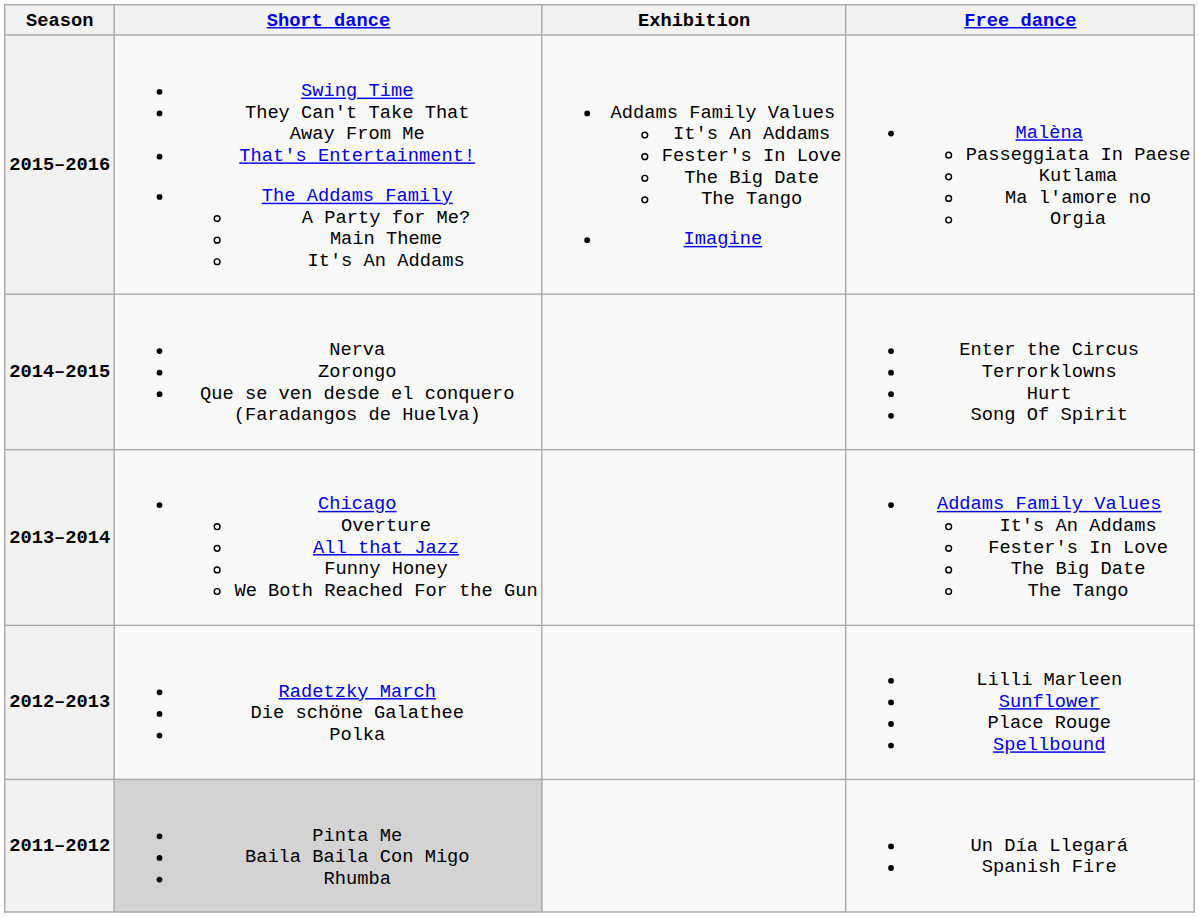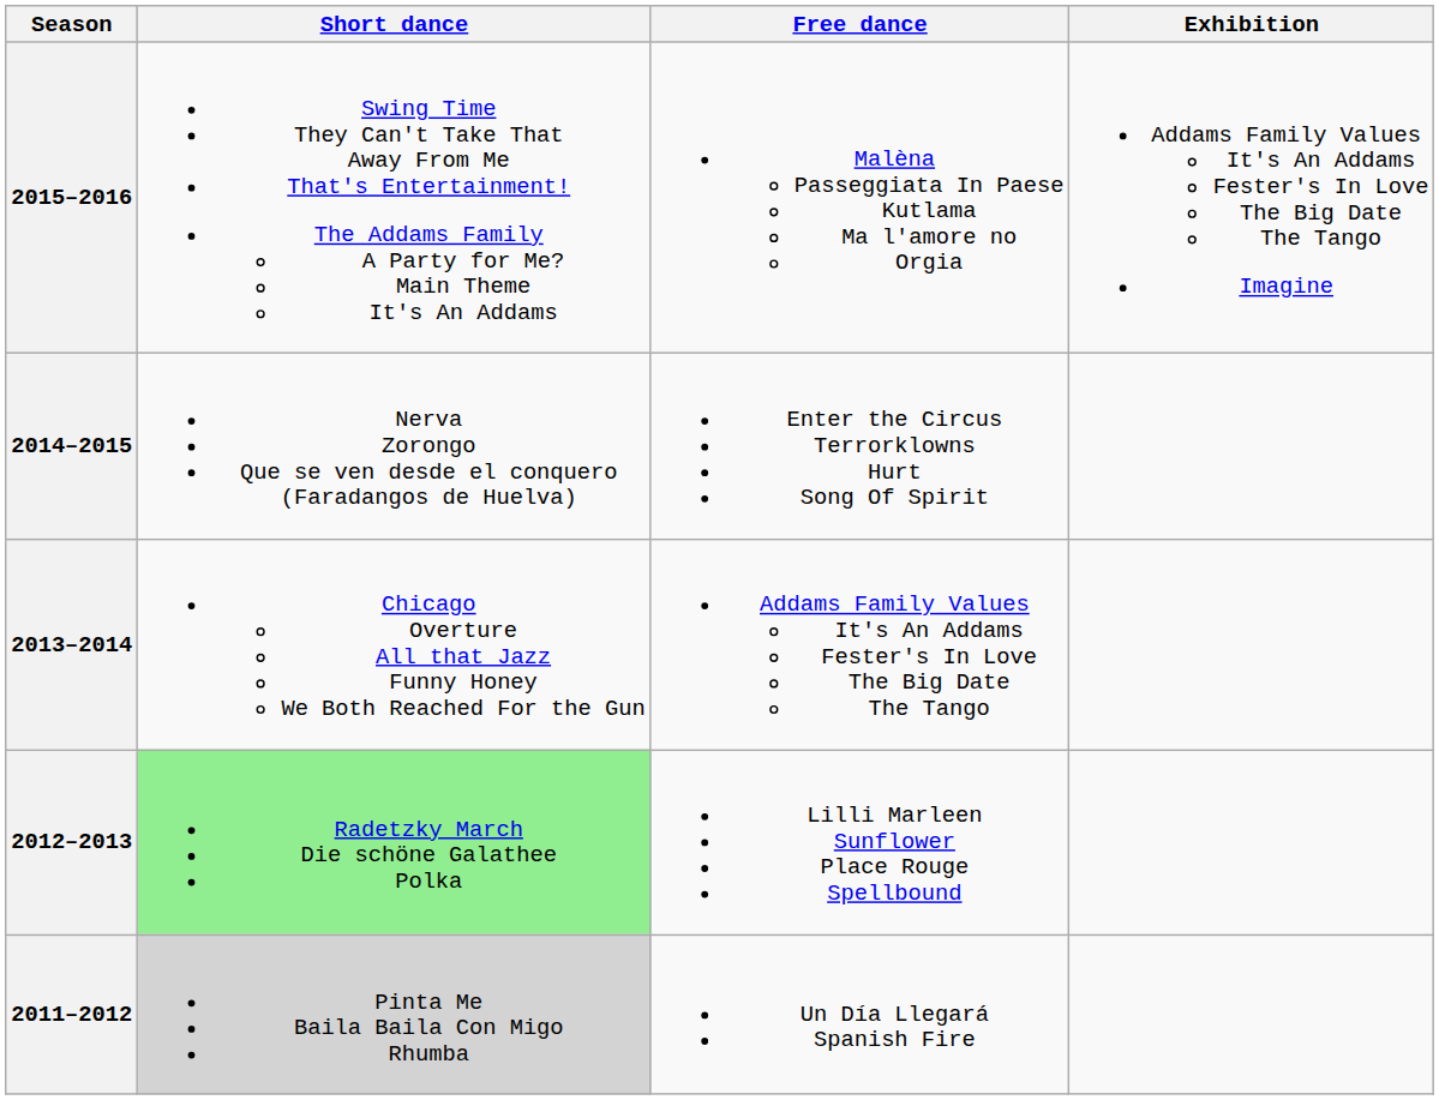 <table class="wikitable" style="text-align:center">
 <tr>
 <th>Season</th>
 <th><a href='#'>Short dance</a></th>
+<th><a href='#'>Free dance</a></th>
 <th>Exhibition</th>
-<th><a href='#'>Free dance</a></th>
 </tr>
 <tr>
 <th>2015–2016 <br> </th>
 <td><br><ul><li> <a href='#'>Swing Time</a> <br></li><li> They Can't Take That<br> Away From Me <br></li><li> <a href='#'>That's Entertainment!</a> <br></li></ul><ul><li><a href='#'>The Addams Family</a><ul><li> A Party for Me?</li><li> Main Theme</li><li> It's An Addams <br></li></ul></li></ul></td>
+<td><br><ul><li><a href='#'>Malèna</a><ul><li>Passeggiata In Paese  <br></li><li>Kutlama <br></li><li>Ma l'amore no <br></li><li>Orgia <br></li></ul></li></ul></td>
 <td><br><ul><li>Addams Family Values <br><ul><li>It's An Addams</li><li>Fester's In Love</li><li>The Big Date</li><li>The Tango</li></ul></li></ul><ul><li><a href='#'>Imagine</a> <br></li></ul></td>
-<td><br><ul><li><a href='#'>Malèna</a><ul><li>Passeggiata In Paese  <br></li><li>Kutlama <br></li><li>Ma l'amore no <br></li><li>Orgia <br></li></ul></li></ul></td>
 </tr>
 <tr>
 <th>2014–2015 <br> </th>
 <td><br><ul><li> Nerva</li><li> Zorongo <br></li><li> Que se ven desde el conquero <br>(Faradangos de Huelva) <br></li></ul></td>
+<td><br><ul><li>Enter the Circus <br></li><li>Terrorklowns <br></li><li>Hurt <br></li><li>Song Of Spirit <br></li></ul></td>
 <td></td>
-<td><br><ul><li>Enter the Circus <br></li><li>Terrorklowns <br></li><li>Hurt <br></li><li>Song Of Spirit <br></li></ul></td>
 </tr>
 <tr>
 <th>2013–2014 <br> </th>
 <td><br><ul><li><a href='#'>Chicago</a> <br><ul><li> Overture</li><li> <a href='#'>All that Jazz</a></li><li> Funny Honey</li><li> We Both Reached For the Gun</li></ul></li></ul></td>
+<td><br><ul><li><a href='#'>Addams Family Values</a> <br><ul><li>It's An Addams</li><li>Fester's In Love</li><li>The Big Date</li><li>The Tango</li></ul></li></ul></td>
 <td></td>
-<td><br><ul><li><a href='#'>Addams Family Values</a> <br><ul><li>It's An Addams</li><li>Fester's In Love</li><li>The Big Date</li><li>The Tango</li></ul></li></ul></td>
 </tr>
 <tr>
 <th>2012–2013 <br> </th>
-<td><br><ul><li><a href='#'>Radetzky March</a> <br></li><li>Die schöne Galathee <br></li><li>Polka <br></li></ul></td>
+<td style="background: lightgreen;"><br><ul><li><a href='#'>Radetzky March</a> <br></li><li>Die schöne Galathee <br></li><li>Polka <br></li></ul></td>
+<td><br><ul><li>Lilli Marleen <br></li><li><a href='#'>Sunflower</a> <br></li><li>Place Rouge <br></li><li><a href='#'>Spellbound</a> <br></li></ul></td>
 <td></td>
-<td><br><ul><li>Lilli Marleen <br></li><li><a href='#'>Sunflower</a> <br></li><li>Place Rouge <br></li><li><a href='#'>Spellbound</a> <br></li></ul></td>
 </tr>
 <tr>
 <th>2011–2012 <br> </th>
 <td style="background: lightgrey;"><br><ul><li> Pinta Me <br></li><li> Baila Baila Con Migo <br></li><li>Rhumba <br></li></ul></td>
+<td><br><ul><li>Un Día Llegará <br></li><li>Spanish Fire <br></li></ul></td>
 <td></td>
-<td><br><ul><li>Un Día Llegará <br></li><li>Spanish Fire <br></li></ul></td>
 </tr>
 </table>
